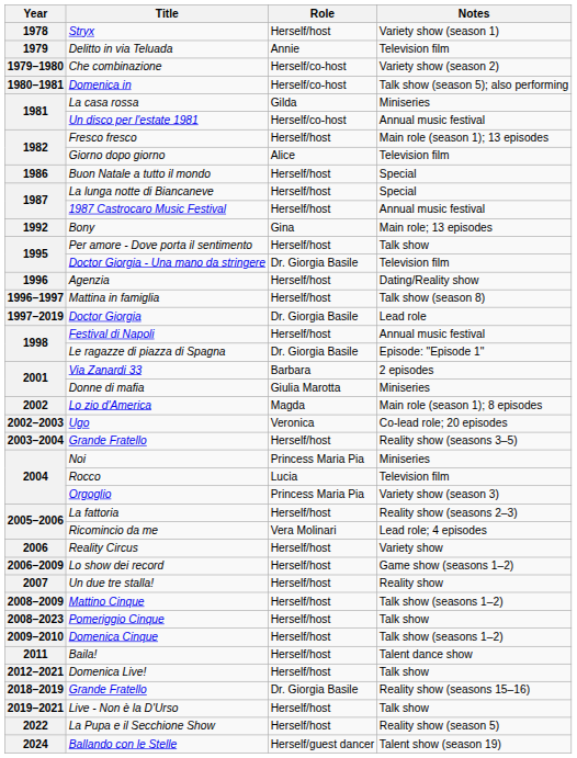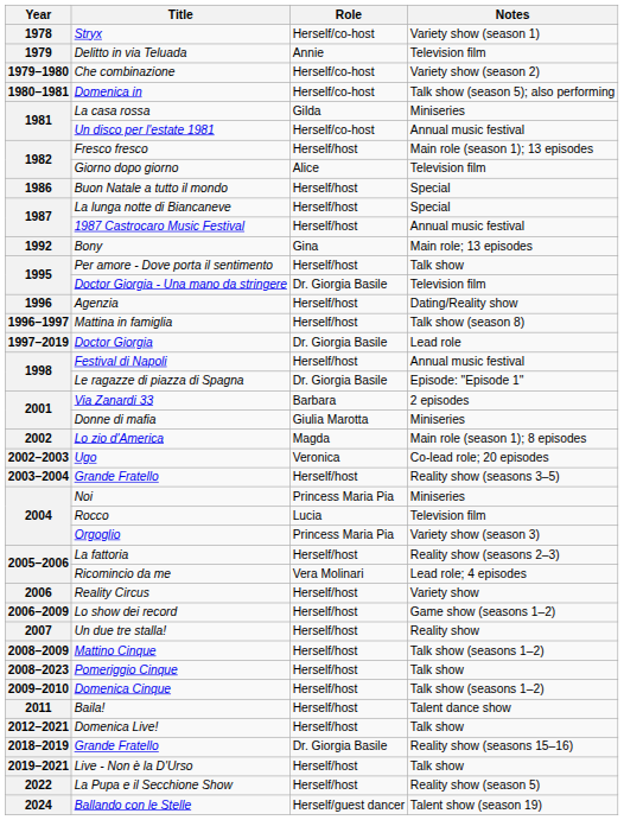 <table class="wikitable plainrowheaders" style="text-align:left;">
 <tr>
 <th>Year</th>
 <th>Title</th>
 <th>Role</th>
 <th>Notes</th>
 </tr>
 <tr>
 <th scope="row">1978</th>
 <td><em><a href='#'>Stryx</a></em></td>
-<td>Herself/host</td>
+<td>Herself/co-host</td>
 <td>Variety show (season 1)</td>
 </tr>
 <tr>
 <th scope="row">1979</th>
 <td><em>Delitto in via Teluada</em></td>
 <td>Annie</td>
 <td>Television film</td>
 </tr>
 <tr>
 <th scope="row">1979–1980</th>
 <td><em>Che combinazione</em></td>
 <td>Herself/co-host</td>
 <td>Variety show (season 2)</td>
 </tr>
 <tr>
 <th scope="row">1980–1981</th>
 <td><em><a href='#'>Domenica in</a></em></td>
 <td>Herself/co-host</td>
 <td>Talk show (season 5); also performing</td>
 </tr>
 <tr>
 <th scope="row" rowspan="2">1981</th>
 <td><em>La casa rossa</em></td>
 <td>Gilda</td>
 <td>Miniseries</td>
 </tr>
 <tr>
 <td><em><a href='#'>Un disco per l'estate 1981</a></em></td>
 <td>Herself/co-host</td>
 <td>Annual music festival</td>
 </tr>
 <tr>
 <th scope="row" rowspan="2">1982</th>
 <td><em>Fresco fresco</em></td>
 <td>Herself/host</td>
 <td>Main role (season 1); 13 episodes</td>
 </tr>
 <tr>
 <td><em>Giorno dopo giorno</em></td>
 <td>Alice</td>
 <td>Television film</td>
 </tr>
 <tr>
 <th scope="row">1986</th>
 <td><em>Buon Natale a tutto il mondo</em></td>
 <td>Herself/host</td>
 <td>Special</td>
 </tr>
 <tr>
 <th scope="row" rowspan="2">1987</th>
 <td><em>La lunga notte di Biancaneve</em></td>
 <td>Herself/host</td>
 <td>Special</td>
 </tr>
 <tr>
 <td><em><a href='#'>1987 Castrocaro Music Festival</a></em></td>
 <td>Herself/host</td>
 <td>Annual music festival</td>
 </tr>
 <tr>
 <th scope="row">1992</th>
 <td><em>Bony</em></td>
 <td>Gina</td>
 <td>Main role; 13 episodes</td>
 </tr>
 <tr>
 <th scope="row" rowspan="2">1995</th>
 <td><em>Per amore - Dove porta il sentimento</em></td>
 <td>Herself/host</td>
 <td>Talk show</td>
 </tr>
 <tr>
 <td><em><a href='#'>Doctor Giorgia - Una mano da stringere</a></em></td>
 <td>Dr. Giorgia Basile</td>
 <td>Television film</td>
 </tr>
 <tr>
 <th scope="row">1996</th>
 <td><em>Agenzia</em></td>
 <td>Herself/host</td>
 <td>Dating/Reality show</td>
 </tr>
 <tr>
 <th scope="row">1996–1997</th>
 <td><em>Mattina in famiglia</em></td>
 <td>Herself/host</td>
 <td>Talk show (season 8)</td>
 </tr>
 <tr>
 <th scope="row">1997–2019</th>
 <td><em><a href='#'>Doctor Giorgia</a></em></td>
 <td>Dr. Giorgia Basile</td>
 <td>Lead role</td>
 </tr>
 <tr>
 <th scope="row" rowspan="2">1998</th>
 <td><em><a href='#'>Festival di Napoli</a></em></td>
 <td>Herself/host</td>
 <td>Annual music festival</td>
 </tr>
 <tr>
 <td><em>Le ragazze di piazza di Spagna</em></td>
 <td>Dr. Giorgia Basile</td>
 <td>Episode: "Episode 1"</td>
 </tr>
 <tr>
 <th scope="row" rowspan="2">2001</th>
 <td><em><a href='#'>Via Zanardi 33</a></em></td>
 <td>Barbara</td>
 <td>2 episodes</td>
 </tr>
 <tr>
 <td><em>Donne di mafia</em></td>
 <td>Giulia Marotta</td>
 <td>Miniseries</td>
 </tr>
 <tr>
 <th scope="row">2002</th>
 <td><em><a href='#'>Lo zio d'America</a></em></td>
 <td>Magda</td>
 <td>Main role (season 1); 8 episodes</td>
 </tr>
 <tr>
 <th scope="row">2002–2003</th>
 <td><em><a href='#'>Ugo</a></em></td>
 <td>Veronica</td>
 <td>Co-lead role; 20 episodes</td>
 </tr>
 <tr>
 <th scope="row">2003–2004</th>
 <td><em><a href='#'>Grande Fratello</a></em></td>
 <td>Herself/host</td>
 <td>Reality show (seasons 3–5)</td>
 </tr>
 <tr>
 <th scope="row" rowspan="3">2004</th>
 <td><em>Noi</em></td>
 <td>Princess Maria Pia</td>
 <td>Miniseries</td>
 </tr>
 <tr>
 <td><em>Rocco</em></td>
 <td>Lucia</td>
 <td>Television film</td>
 </tr>
 <tr>
 <td><em><a href='#'>Orgoglio</a></em></td>
 <td>Princess Maria Pia</td>
 <td>Variety show (season 3)</td>
 </tr>
 <tr>
 <th scope="row" rowspan="2">2005–2006</th>
 <td><em>La fattoria</em></td>
 <td>Herself/host</td>
 <td>Reality show (seasons 2–3)</td>
 </tr>
 <tr>
 <td><em>Ricomincio da me</em></td>
 <td>Vera Molinari</td>
 <td>Lead role; 4 episodes</td>
 </tr>
 <tr>
 <th scope="row">2006</th>
 <td><em>Reality Circus</em></td>
 <td>Herself/host</td>
 <td>Variety show</td>
 </tr>
 <tr>
 <th scope="row">2006–2009</th>
 <td><em>Lo show dei record</em></td>
 <td>Herself/host</td>
 <td>Game show (seasons 1–2)</td>
 </tr>
 <tr>
 <th scope="row">2007</th>
 <td><em>Un due tre stalla!</em></td>
 <td>Herself/host</td>
 <td>Reality show</td>
 </tr>
 <tr>
 <th scope="row">2008–2009</th>
 <td><em><a href='#'>Mattino Cinque</a></em></td>
 <td>Herself/host</td>
 <td>Talk show (seasons 1–2)</td>
 </tr>
 <tr>
 <th scope="row">2008–2023</th>
 <td><em><a href='#'>Pomeriggio Cinque</a></em></td>
 <td>Herself/host</td>
 <td>Talk show</td>
 </tr>
 <tr>
 <th scope="row">2009–2010</th>
 <td><em><a href='#'>Domenica Cinque</a></em></td>
 <td>Herself/host</td>
 <td>Talk show (seasons 1–2)</td>
 </tr>
 <tr>
 <th scope="row">2011</th>
 <td><em>Baila!</em></td>
 <td>Herself/host</td>
 <td>Talent dance show</td>
 </tr>
 <tr>
 <th scope="row">2012–2021</th>
 <td><em>Domenica Live!</em></td>
 <td>Herself/host</td>
 <td>Talk show</td>
 </tr>
 <tr>
 <th scope="row">2018–2019</th>
 <td><em><a href='#'>Grande Fratello</a></em></td>
 <td>Dr. Giorgia Basile</td>
 <td>Reality show (seasons 15–16)</td>
 </tr>
 <tr>
 <th scope="row">2019–2021</th>
 <td><em>Live - Non è la D'Urso</em></td>
 <td>Herself/host</td>
 <td>Talk show</td>
 </tr>
 <tr>
 <th scope="row">2022</th>
 <td><em>La Pupa e il Secchione Show</em></td>
 <td>Herself/host</td>
 <td>Reality show (season 5)</td>
 </tr>
 <tr>
 <th scope="row">2024</th>
 <td><em><a href='#'>Ballando con le Stelle</a></em></td>
 <td>Herself/guest dancer</td>
 <td>Talent show (season 19)</td>
 </tr>
 </table>
